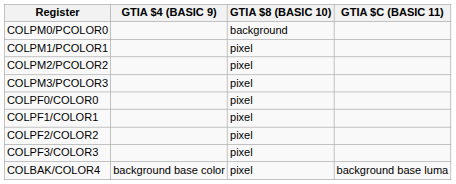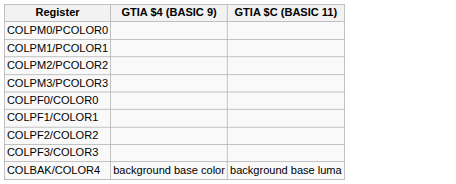 <table class="wikitable">
 <tr>
 <th>Register</th>
 <th>GTIA $4 (BASIC 9)</th>
-<th>GTIA $8 (BASIC 10)</th>
 <th>GTIA $C (BASIC 11)</th>
 </tr>
 <tr>
 <td>COLPM0/PCOLOR0</td>
 <td></td>
-<td>background</td>
 <td></td>
 </tr>
 <tr>
 <td>COLPM1/PCOLOR1</td>
 <td></td>
-<td>pixel</td>
 <td></td>
 </tr>
 <tr>
 <td>COLPM2/PCOLOR2</td>
 <td></td>
-<td>pixel</td>
 <td></td>
 </tr>
 <tr>
 <td>COLPM3/PCOLOR3</td>
 <td></td>
-<td>pixel</td>
 <td></td>
 </tr>
 <tr>
 <td>COLPF0/COLOR0</td>
 <td></td>
-<td>pixel</td>
 <td></td>
 </tr>
 <tr>
 <td>COLPF1/COLOR1</td>
 <td></td>
-<td>pixel</td>
 <td></td>
 </tr>
 <tr>
 <td>COLPF2/COLOR2</td>
 <td></td>
-<td>pixel</td>
 <td></td>
 </tr>
 <tr>
 <td>COLPF3/COLOR3</td>
 <td></td>
-<td>pixel</td>
 <td></td>
 </tr>
 <tr>
 <td>COLBAK/COLOR4</td>
 <td>background base color</td>
-<td>pixel</td>
 <td>background base luma</td>
 </tr>
 </table>
